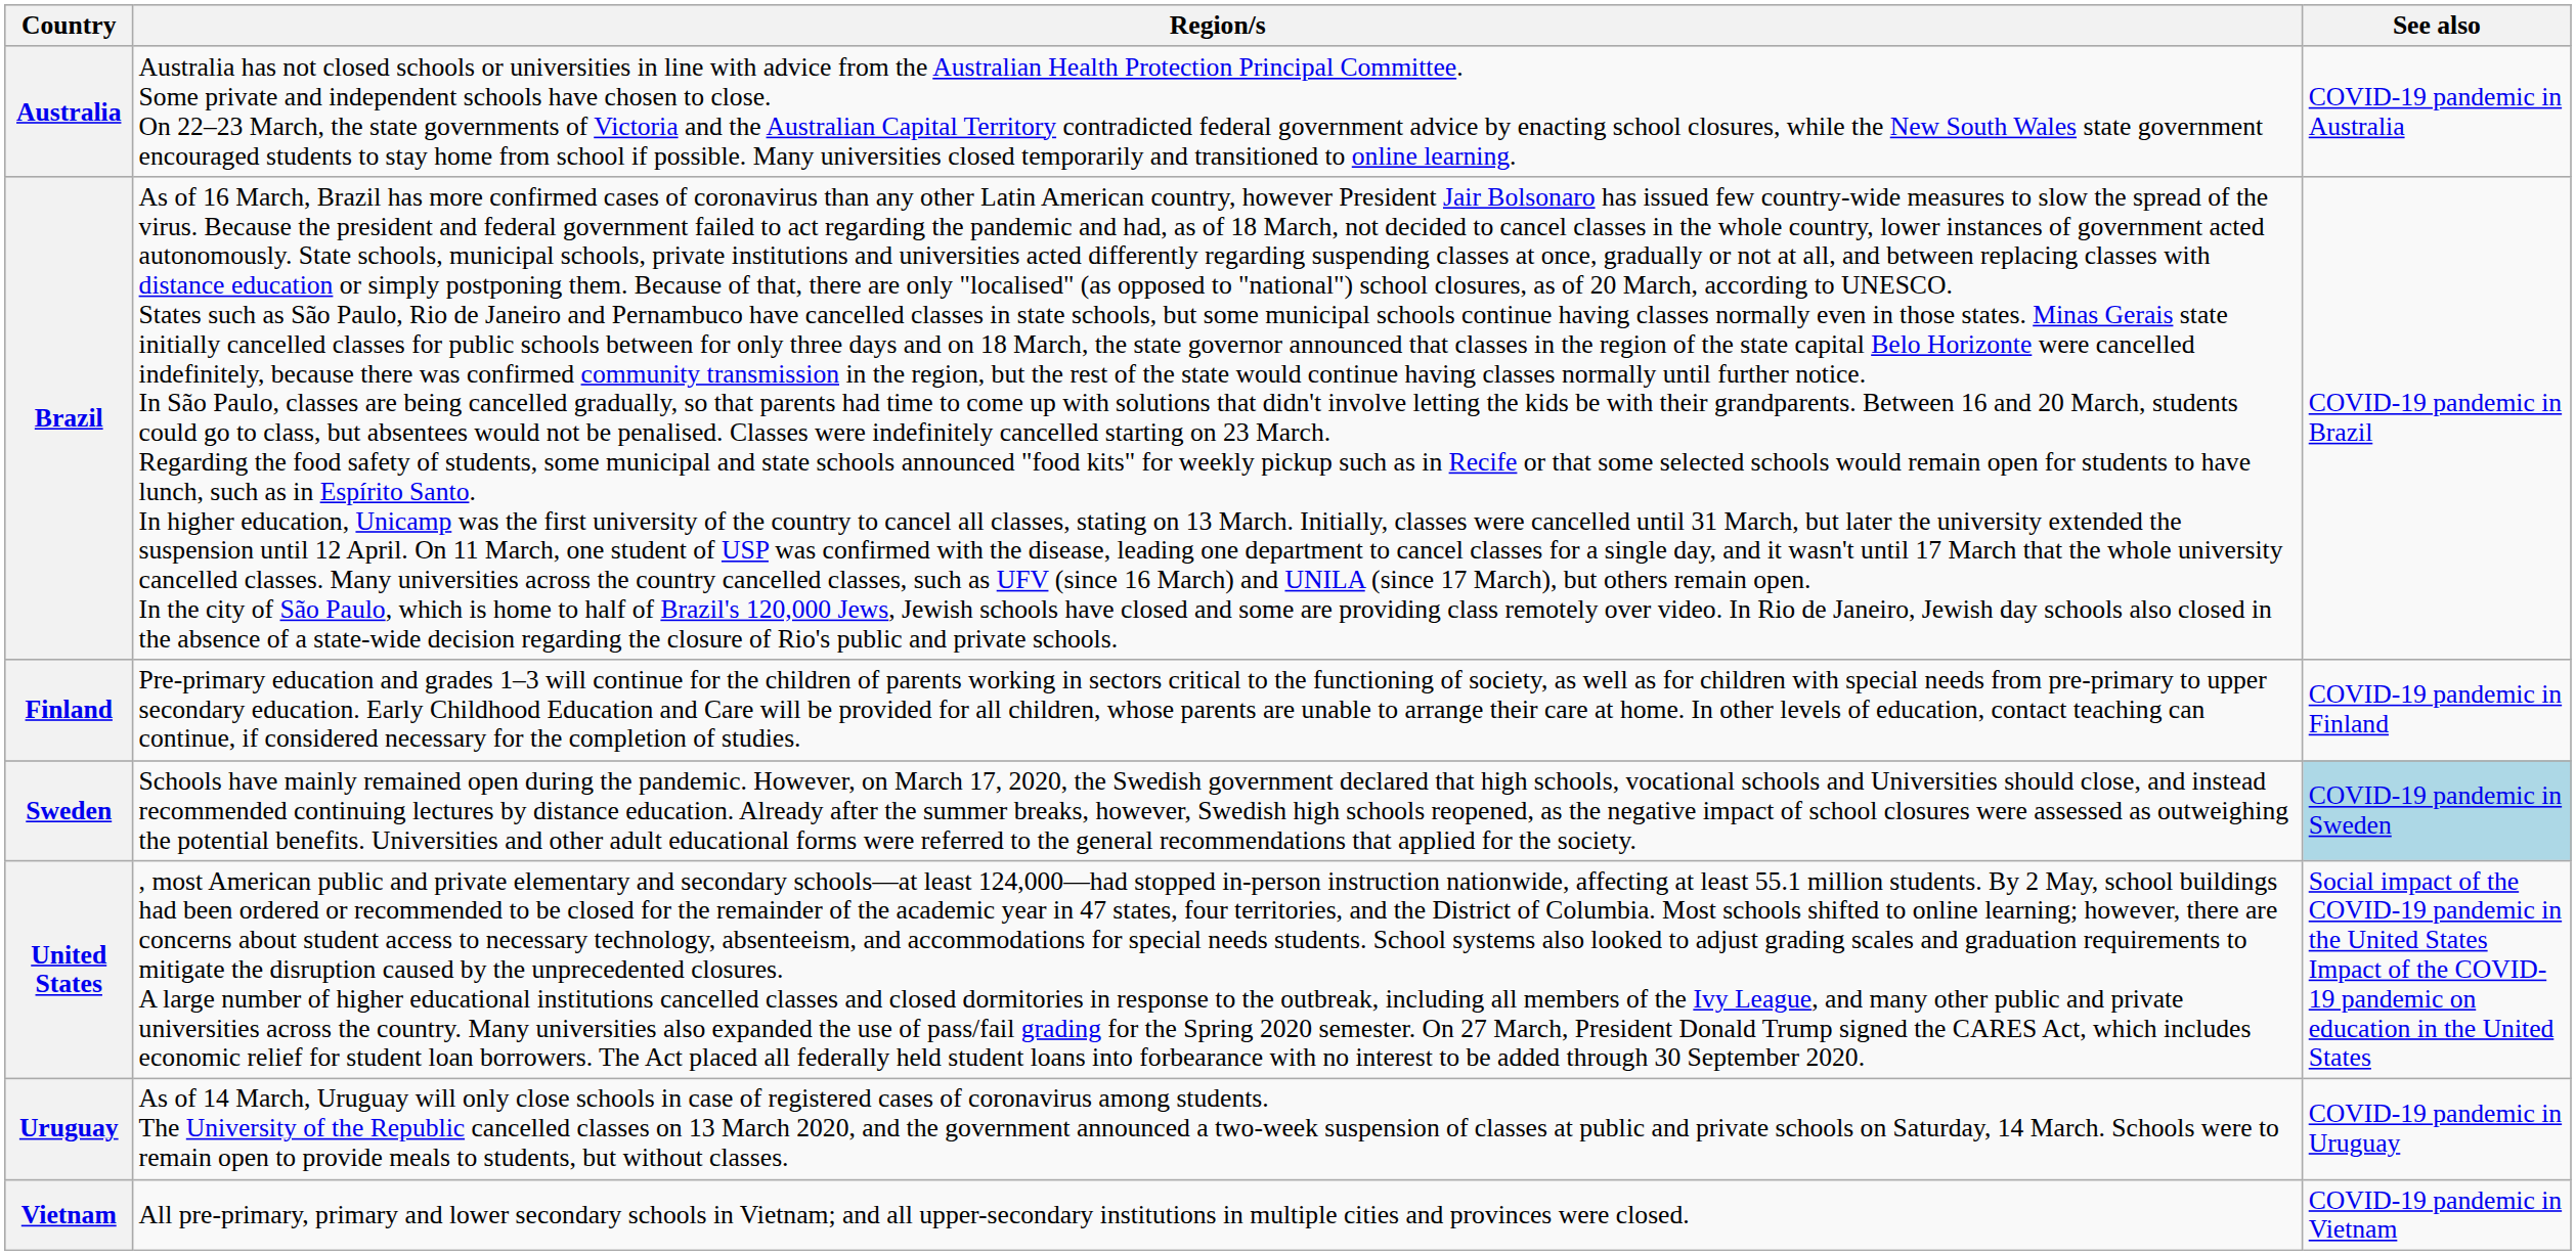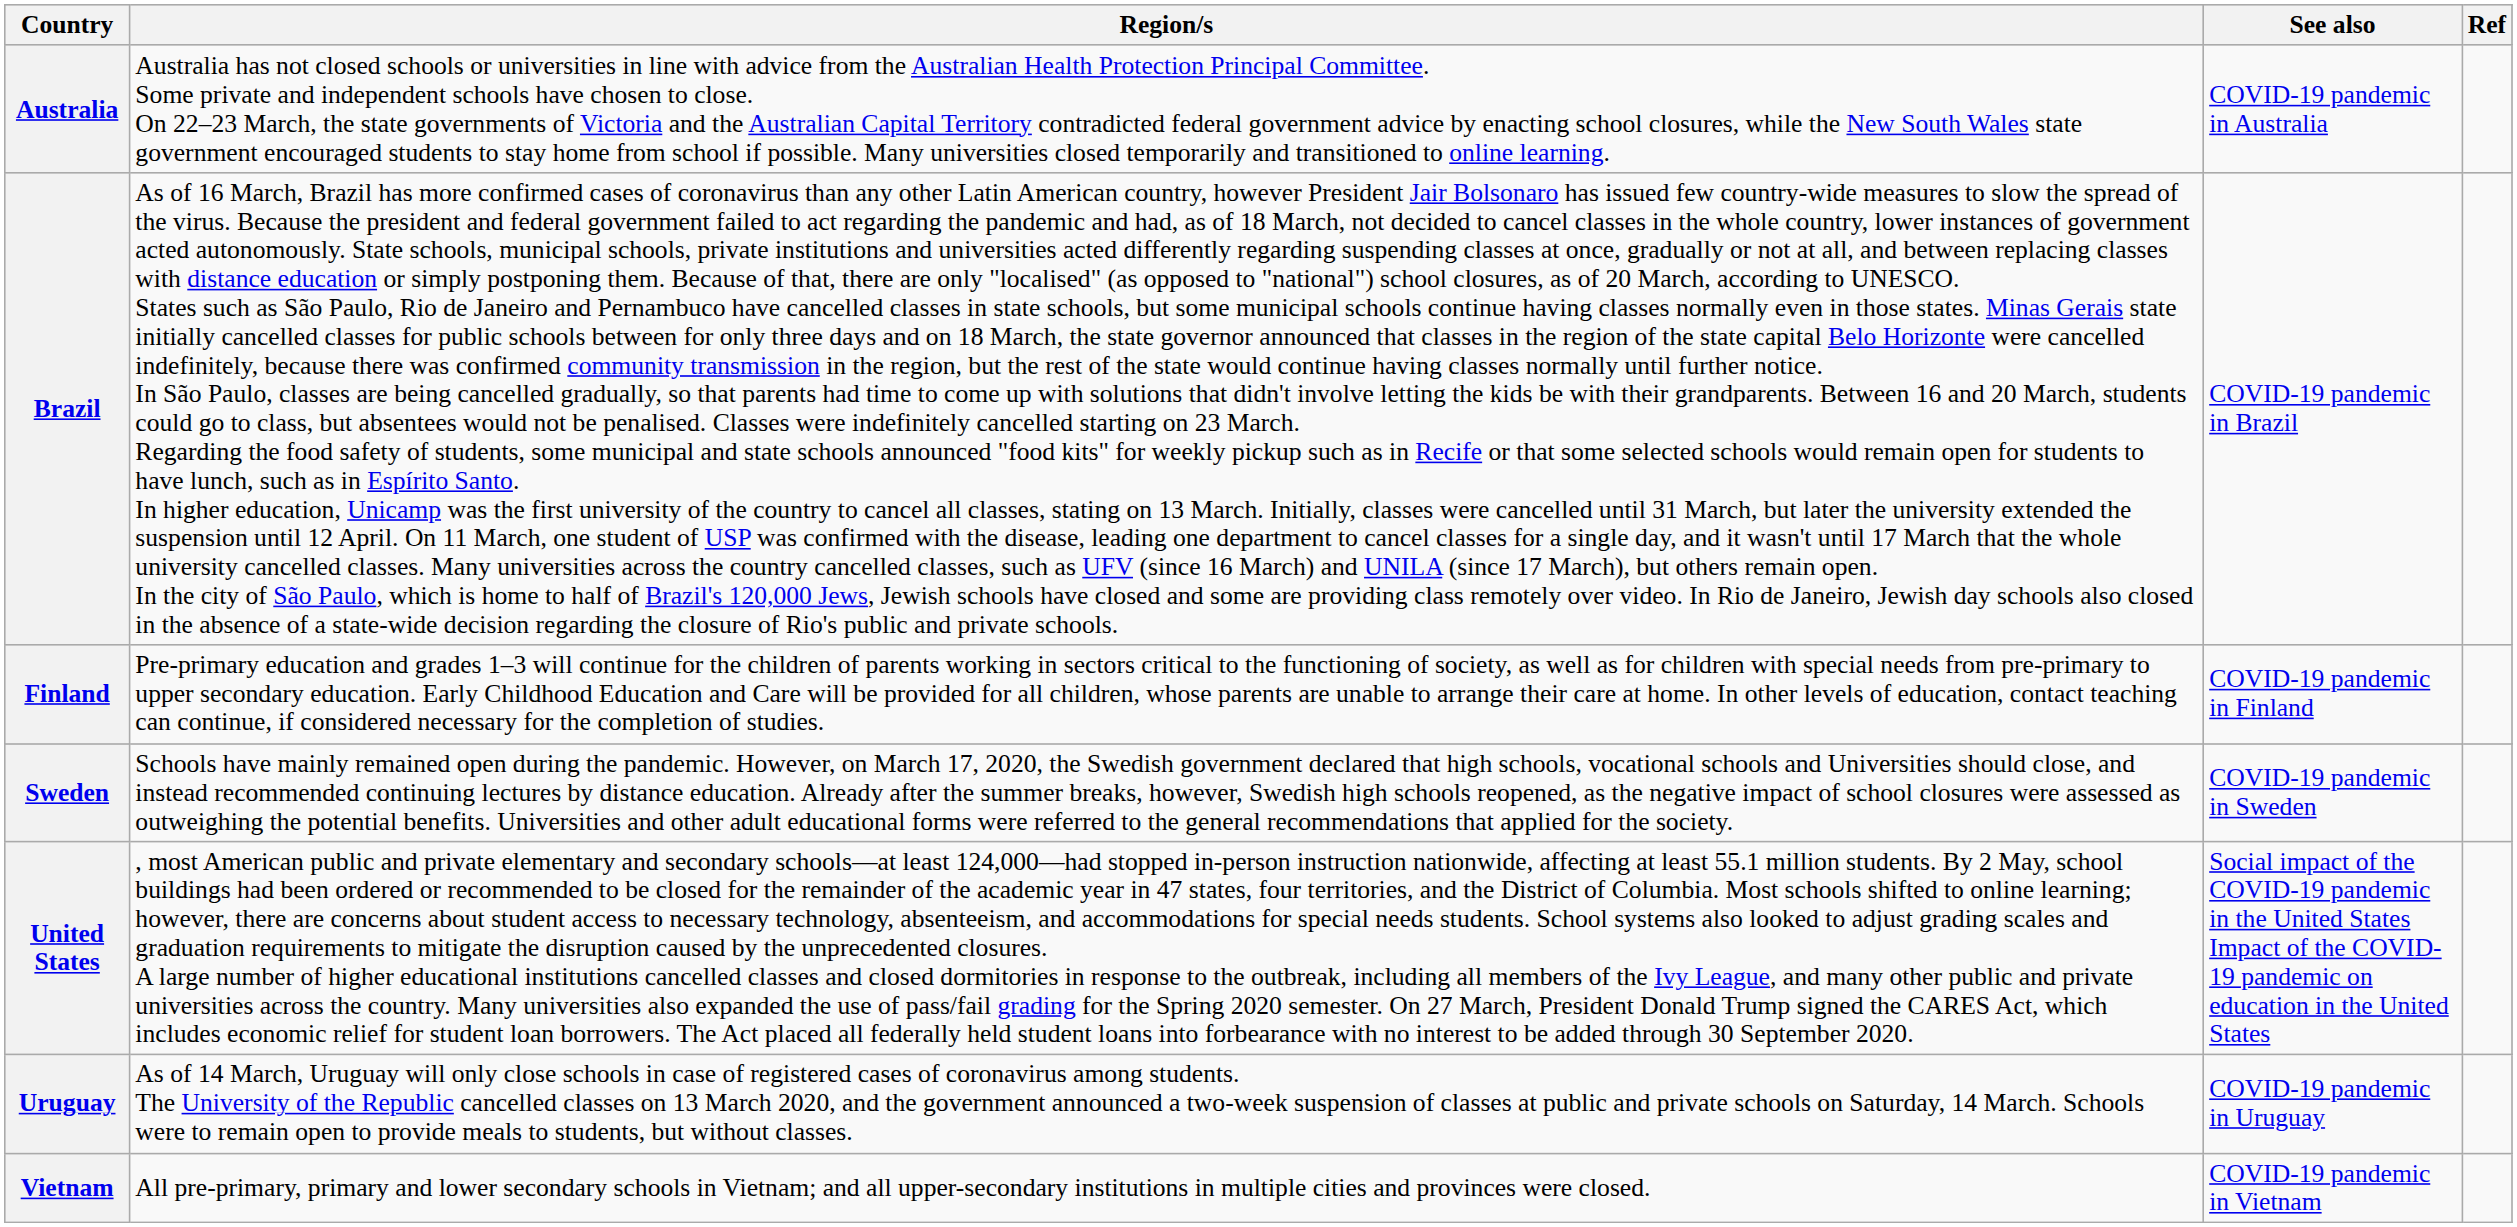 <table class="wikitable">
 <tr>
 <th scope="col">Country</th>
 <th scope="col">Region/s</th>
 <th scope="col">See also</th>
+<th scope="col">Ref</th>
 </tr>
 <tr>
 <th scope="row"><a href='#'>Australia</a></th>
 <td>Australia has not closed schools or universities in line with advice from the <a href='#'>Australian Health Protection Principal Committee</a>.<br>Some private and independent schools have chosen to close.<br>On 22–23 March, the state governments of <a href='#'>Victoria</a> and the <a href='#'>Australian Capital Territory</a> contradicted federal government advice by enacting school closures, while the <a href='#'>New South Wales</a> state government encouraged students to stay home from school if possible. Many universities closed temporarily and transitioned to <a href='#'>online learning</a>.</td>
 <td><a href='#'>COVID-19 pandemic in Australia</a></td>
+<td></td>
 </tr>
 <tr>
 <th scope="row"><a href='#'>Brazil</a></th>
 <td>As of 16 March, Brazil has more confirmed cases of coronavirus than any other Latin American country, however President <a href='#'>Jair Bolsonaro</a> has issued few country-wide measures to slow the spread of the virus. Because the president and federal government failed to act regarding the pandemic and had, as of 18 March, not decided to cancel classes in the whole country, lower instances of government acted autonomously. State schools, municipal schools, private institutions and universities acted differently regarding suspending classes at once, gradually or not at all, and between replacing classes with <a href='#'>distance education</a> or simply postponing them. Because of that, there are only "localised" (as opposed to "national") school closures, as of 20 March, according to UNESCO.<br>States such as São Paulo, Rio de Janeiro and Pernambuco have cancelled classes in state schools, but some municipal schools continue having classes normally even in those states. <a href='#'>Minas Gerais</a> state initially cancelled classes for public schools between for only three days and on 18 March, the state governor announced that classes in the region of the state capital <a href='#'>Belo Horizonte</a> were cancelled indefinitely, because there was confirmed <a href='#'>community transmission</a> in the region, but the rest of the state would continue having classes normally until further notice.<br>In São Paulo, classes are being cancelled gradually, so that parents had time to come up with solutions that didn't involve letting the kids be with their grandparents. Between 16 and 20 March, students could go to class, but absentees would not be penalised. Classes were indefinitely cancelled starting on 23 March.<br>Regarding the food safety of students, some municipal and state schools announced "food kits" for weekly pickup such as in <a href='#'>Recife</a> or that some selected schools would remain open for students to have lunch, such as in <a href='#'>Espírito Santo</a>.<br>In higher education, <a href='#'>Unicamp</a> was the first university of the country to cancel all classes, stating on 13 March. Initially, classes were cancelled until 31 March, but later the university extended the suspension until 12 April. On 11 March, one student of <a href='#'>USP</a> was confirmed with the disease, leading one department to cancel classes for a single day, and it wasn't until 17 March that the whole university cancelled classes. Many universities across the country cancelled classes, such as <a href='#'>UFV</a> (since 16 March) and <a href='#'>UNILA</a> (since 17 March), but others remain open.<br>In the city of <a href='#'>São Paulo</a>, which is home to half of <a href='#'>Brazil's 120,000 Jews</a>, Jewish schools have closed and some are providing class remotely over video. In Rio de Janeiro, Jewish day schools also closed in the absence of a state-wide decision regarding the closure of Rio's public and private schools.</td>
 <td><a href='#'>COVID-19 pandemic in Brazil</a></td>
+<td></td>
 </tr>
 <tr>
 <th scope="row"><a href='#'>Finland</a></th>
 <td>Pre-primary education and grades 1–3 will continue for the children of parents working in sectors critical to the functioning of society, as well as for children with special needs from pre-primary to upper secondary education. Early Childhood Education and Care will be provided for all children, whose parents are unable to arrange their care at home. In other levels of education, contact teaching can continue, if considered necessary for the completion of studies.</td>
 <td><a href='#'>COVID-19 pandemic in Finland</a></td>
+<td></td>
 </tr>
 <tr>
 <th scope="row"><a href='#'>Sweden</a></th>
 <td>Schools have mainly remained open during the pandemic. However, on March 17, 2020, the Swedish government declared that high schools, vocational schools and Universities should close, and instead recommended continuing lectures by distance education. Already after the summer breaks, however, Swedish high schools reopened, as the negative impact of school closures were assessed as outweighing the potential benefits. Universities and other adult educational forms were referred to the general recommendations that applied for the society.</td>
-<td style="background: lightblue;"><a href='#'>COVID-19 pandemic in Sweden</a></td>
+<td><a href='#'>COVID-19 pandemic in Sweden</a></td>
+<td></td>
 </tr>
 <tr>
 <th scope="row"><a href='#'>United States</a></th>
 <td>, most American public and private elementary and secondary schools—at least 124,000—had stopped in-person instruction nationwide, affecting at least 55.1 million students. By 2 May, school buildings had been ordered or recommended to be closed for the remainder of the academic year in 47 states, four territories, and the District of Columbia. Most schools shifted to online learning; however, there are concerns about student access to necessary technology, absenteeism, and accommodations for special needs students. School systems also looked to adjust grading scales and graduation requirements to mitigate the disruption caused by the unprecedented closures.<br>A large number of higher educational institutions cancelled classes and closed dormitories in response to the outbreak, including all members of the <a href='#'>Ivy League</a>, and many other public and private universities across the country. Many universities also expanded the use of pass/fail <a href='#'>grading</a> for the Spring 2020 semester. On 27 March, President Donald Trump signed the CARES Act, which includes economic relief for student loan borrowers. The Act placed all federally held student loans into forbearance with no interest to be added through 30 September 2020.</td>
 <td><a href='#'>Social impact of the COVID-19 pandemic in the United States</a><br><a href='#'>Impact of the COVID-19 pandemic on education in the United States</a></td>
+<td></td>
 </tr>
 <tr>
 <th scope="row"><a href='#'>Uruguay</a></th>
 <td>As of 14 March, Uruguay will only close schools in case of registered cases of coronavirus among students.<br>The <a href='#'>University of the Republic</a> cancelled classes on 13 March 2020, and the government announced a two-week suspension of classes at public and private schools on Saturday, 14 March. Schools were to remain open to provide meals to students, but without classes.</td>
 <td><a href='#'>COVID-19 pandemic in Uruguay</a></td>
+<td></td>
 </tr>
 <tr>
 <th scope="row"><a href='#'>Vietnam</a></th>
 <td>All pre-primary, primary and lower secondary schools in Vietnam; and all upper-secondary institutions in multiple cities and provinces were closed.</td>
 <td><a href='#'>COVID-19 pandemic in Vietnam</a></td>
+<td></td>
 </tr>
 </table>
